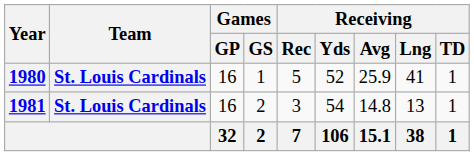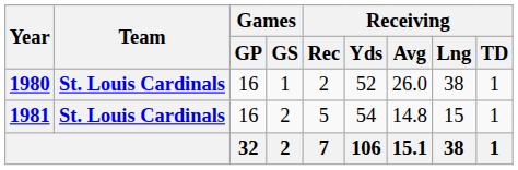 <table class="wikitable" style="text-align: center;">
 <tr>
 <th rowspan="2">Year</th>
 <th rowspan="2">Team</th>
 <th colspan="2">Games</th>
 <th colspan="5">Receiving</th>
 </tr>
 <tr>
 <th>GP</th>
 <th>GS</th>
 <th>Rec</th>
 <th>Yds</th>
 <th>Avg</th>
 <th>Lng</th>
 <th>TD</th>
 </tr>
 <tr>
 <th><a href='#'>1980</a></th>
 <th><a href='#'>St. Louis Cardinals</a></th>
 <td>16</td>
 <td>1</td>
-<td>5</td>
+<td>2</td>
 <td>52</td>
-<td>25.9</td>
-<td>41</td>
+<td>26.0</td>
+<td>38</td>
 <td>1</td>
 </tr>
 <tr>
 <th><a href='#'>1981</a></th>
 <th><a href='#'>St. Louis Cardinals</a></th>
 <td>16</td>
 <td>2</td>
-<td>3</td>
+<td>5</td>
 <td>54</td>
 <td>14.8</td>
-<td>13</td>
+<td>15</td>
 <td>1</td>
 </tr>
 <tr>
 <th colspan="2"></th>
 <th>32</th>
 <th>2</th>
 <th>7</th>
 <th>106</th>
 <th>15.1</th>
 <th>38</th>
 <th>1</th>
 </tr>
 </table>
